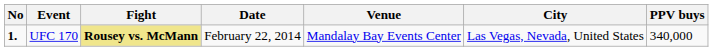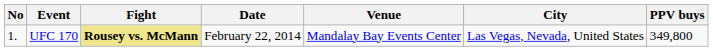 <table class="wikitable">
 <tr>
 <th>No</th>
 <th>Event</th>
 <th>Fight</th>
 <th>Date</th>
 <th>Venue</th>
 <th>City</th>
 <th>PPV buys</th>
 </tr>
 <tr>
-<td><strong>1.</strong></td>
+<td>1.</td>
 <td><a href='#'>UFC 170</a></td>
 <td style="background: khaki;"><strong>Rousey vs. McMann</strong></td>
 <td>February 22, 2014</td>
 <td><a href='#'>Mandalay Bay Events Center</a></td>
 <td><a href='#'>Las Vegas, Nevada</a>, United States</td>
-<td>340,000</td>
+<td>349,800</td>
 </tr>
 </table>
